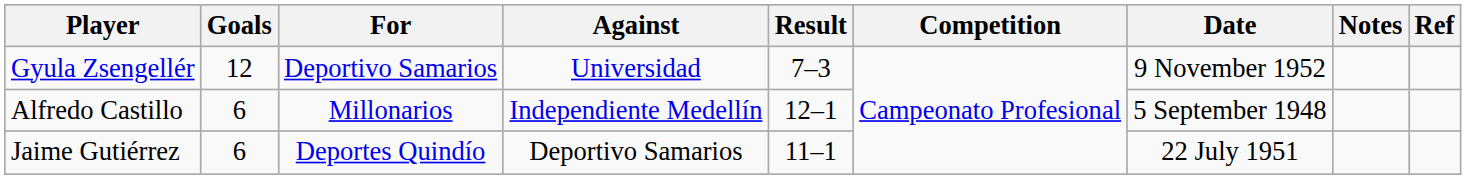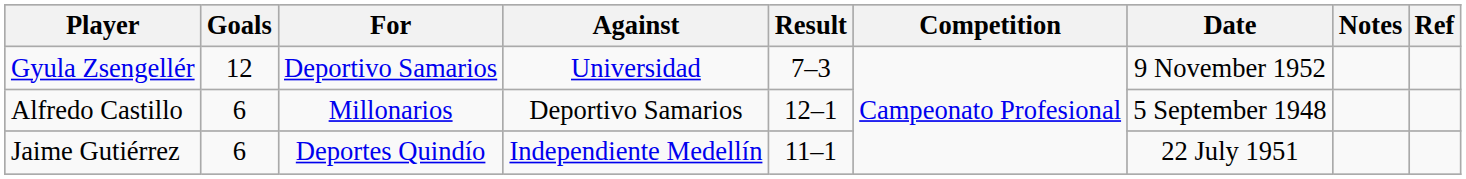 <table class="wikitable" style="text-align:center;">
 <tr>
 <th>Player</th>
 <th>Goals</th>
 <th>For</th>
 <th>Against</th>
 <th>Result</th>
 <th>Competition</th>
 <th>Date</th>
 <th>Notes</th>
 <th>Ref</th>
 </tr>
 <tr>
 <td align="left"><a href='#'>Gyula Zsengellér</a></td>
 <td>12</td>
 <td><a href='#'>Deportivo Samarios</a></td>
 <td><a href='#'>Universidad</a></td>
 <td>7–3</td>
 <td rowspan="3"><a href='#'>Campeonato Profesional</a></td>
 <td>9 November 1952</td>
 <td></td>
 <td></td>
 </tr>
 <tr>
 <td align="left">Alfredo Castillo</td>
 <td>6</td>
 <td><a href='#'>Millonarios</a></td>
-<td><a href='#'>Independiente Medellín</a></td>
+<td>Deportivo Samarios</td>
 <td>12–1</td>
 <td>5 September 1948</td>
 <td></td>
 <td></td>
 </tr>
 <tr>
 <td align="left">Jaime Gutiérrez</td>
 <td>6</td>
 <td><a href='#'>Deportes Quindío</a></td>
-<td>Deportivo Samarios</td>
+<td><a href='#'>Independiente Medellín</a></td>
 <td>11–1</td>
 <td>22 July 1951</td>
 <td></td>
 <td></td>
 </tr>
 </table>
